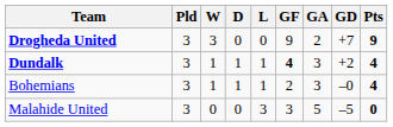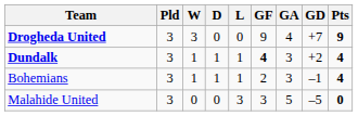 <table class="wikitable" style="text-align: center;">
 <tr>
 <th width="175">Team</th>
 <th width="20">Pld</th>
 <th width="20">W</th>
 <th width="20">D</th>
 <th width="20">L</th>
 <th width="20">GF</th>
 <th width="20">GA</th>
 <th width="20">GD</th>
 <th width="20">Pts</th>
 </tr>
 <tr>
 <td style="text-align:left;"><strong><a href='#'>Drogheda United</a></strong></td>
 <td>3</td>
 <td>3</td>
 <td>0</td>
 <td>0</td>
 <td>9</td>
-<td>2</td>
+<td>4</td>
 <td>+7</td>
 <td><strong>9</strong></td>
 </tr>
 <tr>
 <td style="text-align:left;"><strong><a href='#'>Dundalk</a></strong></td>
 <td>3</td>
 <td>1</td>
 <td>1</td>
 <td>1</td>
 <td><strong>4</strong></td>
 <td>3</td>
 <td>+2</td>
 <td><strong>4</strong></td>
 </tr>
 <tr>
 <td style="text-align:left;"><a href='#'>Bohemians</a></td>
 <td>3</td>
 <td>1</td>
 <td>1</td>
 <td>1</td>
 <td>2</td>
 <td>3</td>
-<td>–0</td>
+<td>–1</td>
 <td><strong>4</strong></td>
 </tr>
 <tr>
 <td style="text-align:left;"><a href='#'>Malahide United</a></td>
 <td>3</td>
 <td>0</td>
 <td>0</td>
 <td>3</td>
 <td>3</td>
 <td>5</td>
 <td>–5</td>
 <td><strong>0</strong></td>
 </tr>
 </table>
